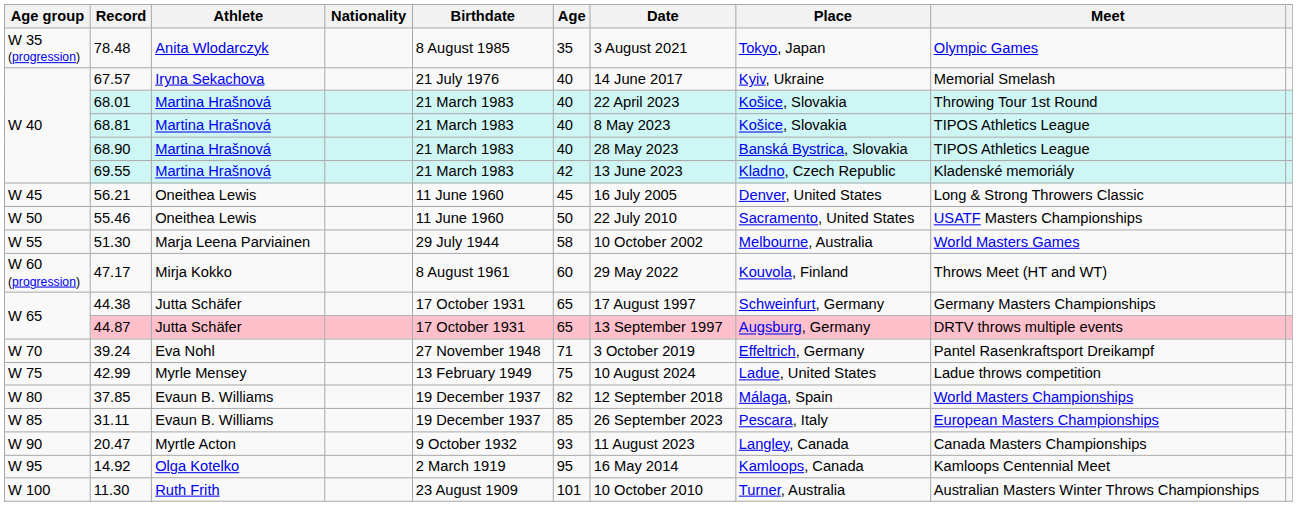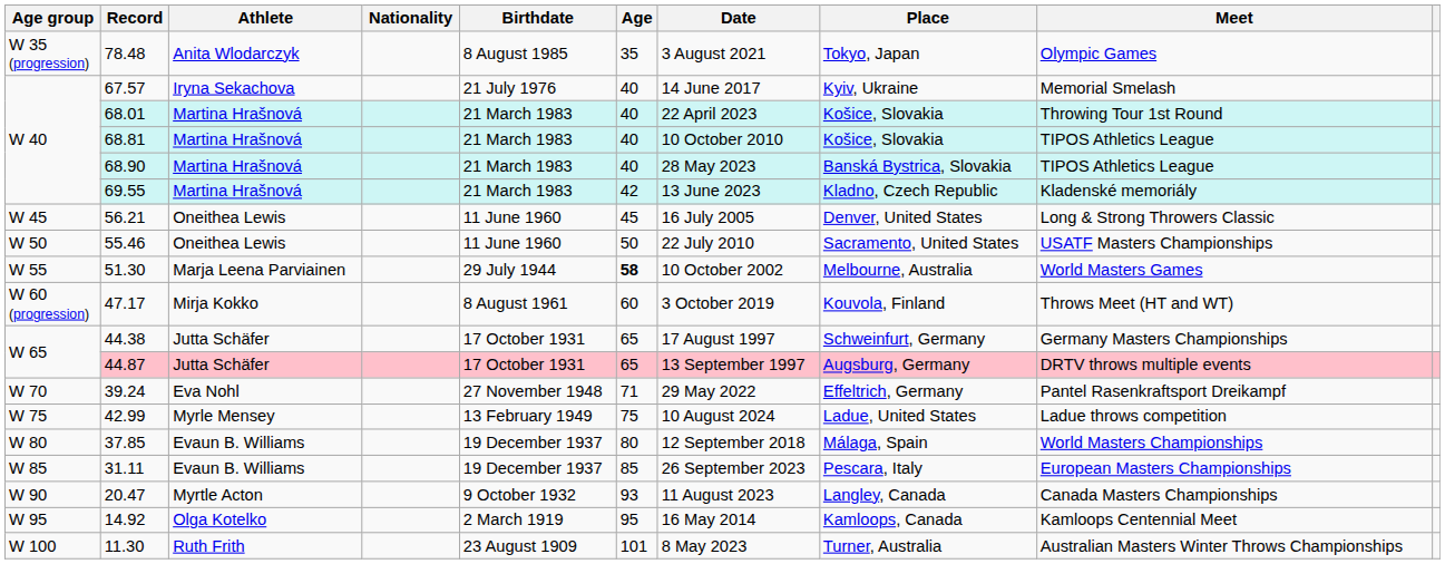 <table class="wikitable" style="font-size:90%; width: 100%;">
 <tr>
 <th>Age group</th>
 <th>Record</th>
 <th>Athlete</th>
 <th>Nationality</th>
 <th>Birthdate</th>
 <th>Age</th>
 <th>Date</th>
 <th>Place</th>
 <th>Meet</th>
 <th></th>
 </tr>
 <tr>
 <td>W 35 <br><small>(<a href='#'>progression</a>)</small></td>
 <td>78.48</td>
 <td><a href='#'>Anita Wlodarczyk</a></td>
 <td></td>
 <td>8 August 1985</td>
 <td>35</td>
 <td>3 August 2021</td>
 <td><a href='#'>Tokyo</a>, Japan</td>
 <td><a href='#'>Olympic Games</a></td>
 <td></td>
 </tr>
 <tr>
 <td rowspan=5>W 40</td>
 <td>67.57</td>
 <td><a href='#'>Iryna Sekachova</a></td>
 <td></td>
 <td>21 July 1976</td>
 <td>40</td>
 <td>14 June 2017</td>
 <td><a href='#'>Kyiv</a>, Ukraine</td>
 <td>Memorial Smelash</td>
 <td></td>
 </tr>
 <tr style="background:#cef6f5;">
 <td>68.01</td>
 <td><a href='#'>Martina Hrašnová</a></td>
 <td></td>
 <td>21 March 1983</td>
 <td>40</td>
 <td>22 April 2023</td>
 <td><a href='#'>Košice</a>, Slovakia</td>
 <td>Throwing Tour 1st Round</td>
 <td></td>
 </tr>
 <tr style="background:#cef6f5;">
 <td>68.81</td>
 <td><a href='#'>Martina Hrašnová</a></td>
 <td></td>
 <td>21 March 1983</td>
 <td>40</td>
-<td>8 May 2023</td>
+<td>10 October 2010 </td>
 <td><a href='#'>Košice</a>, Slovakia</td>
 <td>TIPOS Athletics League</td>
 <td></td>
 </tr>
 <tr style="background:#cef6f5;">
 <td>68.90</td>
 <td><a href='#'>Martina Hrašnová</a></td>
 <td></td>
 <td>21 March 1983</td>
 <td>40</td>
 <td>28 May 2023</td>
 <td><a href='#'>Banská Bystrica</a>, Slovakia</td>
 <td>TIPOS Athletics League</td>
 <td></td>
 </tr>
 <tr style="background:#cef6f5;">
 <td>69.55</td>
 <td><a href='#'>Martina Hrašnová</a></td>
 <td></td>
 <td>21 March 1983</td>
 <td>42</td>
 <td>13 June 2023</td>
 <td><a href='#'>Kladno</a>, Czech Republic</td>
 <td>Kladenské memoriály</td>
 <td></td>
 </tr>
 <tr>
 <td>W 45</td>
 <td>56.21</td>
 <td>Oneithea Lewis</td>
 <td></td>
 <td>11 June 1960</td>
 <td>45</td>
 <td>16 July 2005</td>
 <td><a href='#'>Denver</a>, United States</td>
 <td>Long & Strong Throwers Classic</td>
 <td></td>
 </tr>
 <tr>
 <td>W 50</td>
 <td>55.46</td>
 <td>Oneithea Lewis</td>
 <td></td>
 <td>11 June 1960</td>
 <td>50</td>
 <td>22 July 2010</td>
 <td><a href='#'>Sacramento</a>, United States</td>
 <td><a href='#'>USATF</a> Masters Championships</td>
 <td></td>
 </tr>
 <tr>
 <td>W 55</td>
 <td>51.30</td>
 <td>Marja Leena Parviainen</td>
 <td></td>
 <td>29 July 1944</td>
-<td>58</td>
+<td><strong>58</strong></td>
 <td>10 October 2002</td>
 <td><a href='#'>Melbourne</a>, Australia</td>
 <td><a href='#'>World Masters Games</a></td>
 <td></td>
 </tr>
 <tr>
 <td>W 60 <br><small>(<a href='#'>progression</a>)</small></td>
 <td>47.17</td>
 <td>Mirja Kokko</td>
 <td></td>
 <td>8 August 1961</td>
 <td>60</td>
-<td>29 May 2022</td>
+<td>3 October 2019</td>
 <td><a href='#'>Kouvola</a>, Finland</td>
 <td>Throws Meet (HT and WT)</td>
 <td></td>
 </tr>
 <tr>
 <td rowspan=2>W 65</td>
 <td>44.38</td>
 <td>Jutta Schäfer</td>
 <td></td>
 <td>17 October 1931</td>
 <td>65</td>
 <td>17 August 1997</td>
 <td><a href='#'>Schweinfurt</a>, Germany</td>
 <td>Germany Masters Championships</td>
 <td></td>
 </tr>
 <tr style="background:pink">
 <td>44.87</td>
 <td>Jutta Schäfer</td>
 <td></td>
 <td>17 October 1931</td>
 <td>65</td>
 <td>13 September 1997</td>
 <td><a href='#'>Augsburg</a>, Germany</td>
 <td>DRTV throws multiple events</td>
 <td></td>
 </tr>
 <tr>
 <td>W 70</td>
 <td>39.24</td>
 <td>Eva Nohl</td>
 <td></td>
 <td>27 November 1948</td>
 <td>71</td>
-<td>3 October 2019</td>
+<td>29 May 2022</td>
 <td><a href='#'>Effeltrich</a>, Germany</td>
 <td>Pantel Rasenkraftsport Dreikampf</td>
 <td></td>
 </tr>
 <tr>
 <td>W 75</td>
 <td>42.99</td>
 <td>Myrle Mensey</td>
 <td></td>
 <td>13 February 1949</td>
 <td>75</td>
 <td>10 August 2024</td>
 <td><a href='#'>Ladue</a>, United States</td>
 <td>Ladue throws competition</td>
 </tr>
 <tr>
 <td>W 80</td>
 <td>37.85</td>
 <td>Evaun B. Williams</td>
 <td></td>
 <td>19 December 1937</td>
-<td>82</td>
+<td>80</td>
 <td>12 September 2018</td>
 <td><a href='#'>Málaga</a>, Spain</td>
 <td><a href='#'>World Masters Championships</a></td>
 <td></td>
 </tr>
 <tr>
 <td>W 85</td>
 <td>31.11</td>
 <td>Evaun B. Williams</td>
 <td></td>
 <td>19 December 1937</td>
 <td>85</td>
 <td>26 September 2023</td>
 <td><a href='#'>Pescara</a>, Italy</td>
 <td><a href='#'>European Masters Championships</a></td>
 <td></td>
 </tr>
 <tr>
 <td>W 90</td>
 <td>20.47</td>
 <td>Myrtle Acton</td>
 <td></td>
 <td>9 October 1932</td>
 <td>93</td>
 <td>11 August 2023</td>
 <td><a href='#'>Langley</a>, Canada</td>
 <td>Canada Masters Championships</td>
 <td></td>
 </tr>
 <tr>
 <td>W 95</td>
 <td>14.92</td>
 <td><a href='#'>Olga Kotelko</a></td>
 <td></td>
 <td>2 March 1919</td>
 <td>95</td>
 <td>16 May 2014</td>
 <td><a href='#'>Kamloops</a>, Canada</td>
 <td>Kamloops Centennial Meet</td>
 <td></td>
 </tr>
 <tr>
 <td>W 100</td>
 <td>11.30</td>
 <td><a href='#'>Ruth Frith</a></td>
 <td></td>
 <td>23 August 1909</td>
 <td>101</td>
-<td>10 October 2010 </td>
+<td>8 May 2023</td>
 <td><a href='#'>Turner</a>, Australia</td>
 <td>Australian Masters Winter Throws Championships</td>
 <td></td>
 </tr>
 </table>
